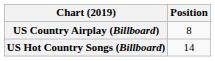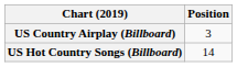 <table class="wikitable sortable plainrowheaders" style="text-align:center">
 <tr>
 <th>Chart (2019)</th>
 <th>Position</th>
 </tr>
 <tr>
 <th scope="row">US Country Airplay (<em>Billboard</em>)</th>
-<td>8</td>
+<td>3</td>
 </tr>
 <tr>
 <th scope="row">US Hot Country Songs (<em>Billboard</em>)</th>
 <td>14</td>
 </tr>
 </table>
